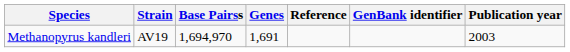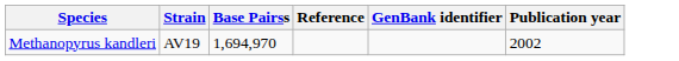 <table class="wikitable sortable">
 <tr>
 <th><a href='#'>Species</a></th>
 <th><a href='#'>Strain</a></th>
 <th><a href='#'>Base Pairs</a>s</th>
-<th><a href='#'>Genes</a></th>
 <th>Reference</th>
 <th><a href='#'>GenBank</a> identifier</th>
 <th>Publication year</th>
 </tr>
 <tr>
 <td><a href='#'>Methanopyrus kandleri</a></td>
 <td>AV19</td>
 <td>1,694,970</td>
-<td>1,691</td>
 <td></td>
 <td></td>
-<td>2003</td>
+<td>2002</td>
 </tr>
 </table>
